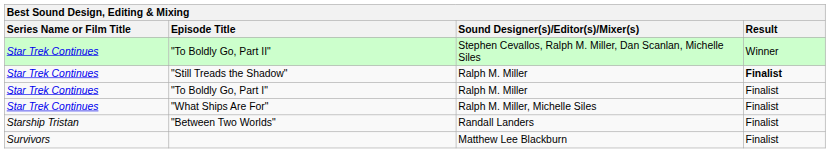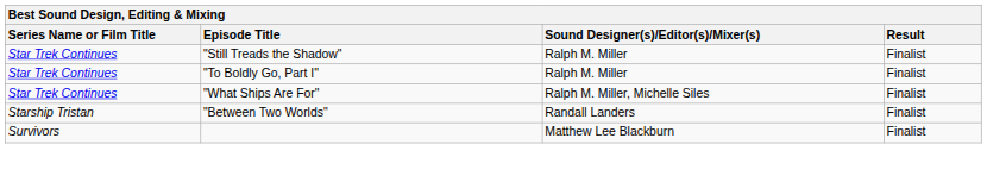 <table class="wikitable" width=100%>
 <tr>
 <th colspan="4" ! style="text-align:left;">Best Sound Design, Editing & Mixing</th>
 </tr>
 <tr>
 <th style="text-align:left; width: 20%;"><strong>Series Name or Film Title</strong></th>
 <th style="text-align:left; width: 35%;"><strong>Episode Title</strong></th>
 <th style="text-align:left; width: 35%;"><strong>Sound Designer(s)/Editor(s)/Mixer(s)</strong></th>
 <th style="text-align:left; width: 10%;"><strong>Result</strong></th>
 </tr>
-<tr style="background-color:#ccffcc;">
-<td><em><a href='#'>Star Trek Continues</a></em></td>
-<td>"To Boldly Go, Part II"</td>
-<td>Stephen Cevallos, Ralph M. Miller, Dan Scanlan, Michelle Siles</td>
-<td>Winner</td>
-</tr>
 <tr>
 <td><em><a href='#'>Star Trek Continues</a></em></td>
 <td>"Still Treads the Shadow"</td>
 <td>Ralph M. Miller</td>
-<td><strong>Finalist</strong></td>
+<td>Finalist</td>
 </tr>
 <tr>
 <td><em><a href='#'>Star Trek Continues</a></em></td>
 <td>"To Boldly Go, Part I"</td>
 <td>Ralph M. Miller</td>
 <td>Finalist</td>
 </tr>
 <tr>
 <td><em><a href='#'>Star Trek Continues</a></em></td>
 <td>"What Ships Are For"</td>
 <td>Ralph M. Miller, Michelle Siles</td>
 <td>Finalist</td>
 </tr>
 <tr>
 <td><em>Starship Tristan</em></td>
 <td>"Between Two Worlds"</td>
 <td>Randall Landers</td>
 <td>Finalist</td>
 </tr>
 <tr>
 <td><em>Survivors</em></td>
 <td></td>
 <td>Matthew Lee Blackburn</td>
 <td>Finalist</td>
 </tr>
 </table>
